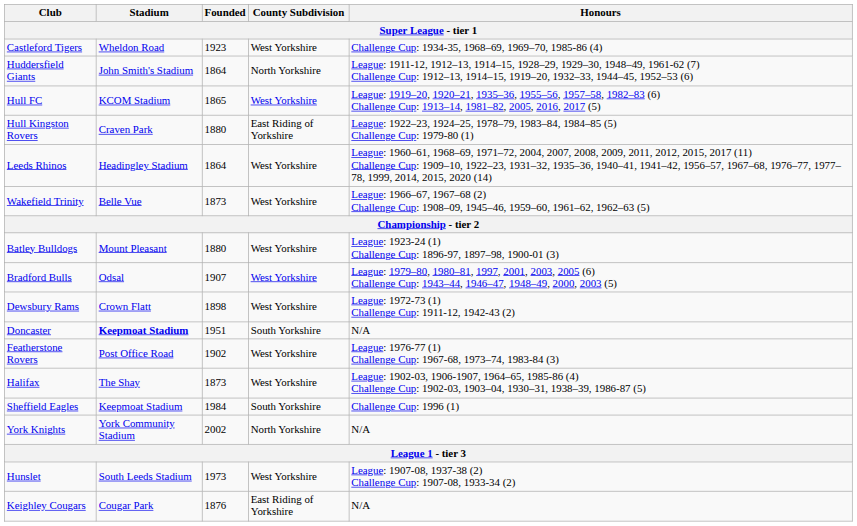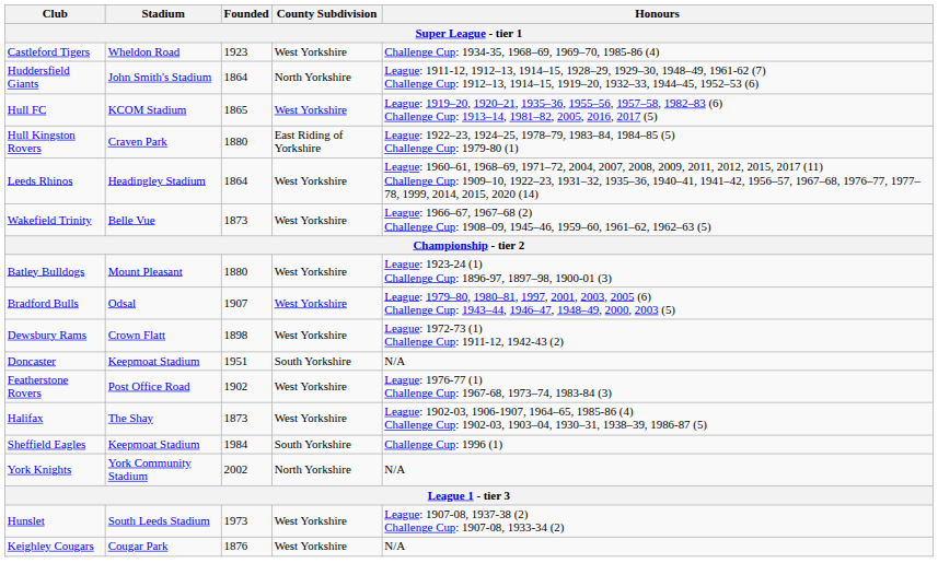 <table class="wikitable">
 <tr>
 <th>Club</th>
 <th>Stadium</th>
 <th>Founded</th>
 <th>County Subdivision</th>
 <th>Honours</th>
 </tr>
 <tr>
 <th colspan=5><a href='#'>Super League</a> - tier 1</th>
 </tr>
 <tr>
 <td><a href='#'>Castleford Tigers</a></td>
 <td><a href='#'>Wheldon Road</a></td>
 <td>1923</td>
 <td>West Yorkshire</td>
 <td><a href='#'>Challenge Cup</a>: 1934-35, 1968–69, 1969–70, 1985-86 (4)</td>
 </tr>
 <tr>
 <td><a href='#'>Huddersfield Giants</a></td>
 <td><a href='#'>John Smith's Stadium</a></td>
 <td>1864</td>
 <td>North Yorkshire</td>
 <td><a href='#'>League</a>: 1911-12, 1912–13, 1914–15, 1928–29, 1929–30, 1948–49, 1961-62 (7)<br><a href='#'>Challenge Cup</a>: 1912–13, 1914–15, 1919–20, 1932–33, 1944–45, 1952–53 (6)</td>
 </tr>
 <tr>
 <td><a href='#'>Hull FC</a></td>
 <td><a href='#'>KCOM Stadium</a></td>
 <td>1865</td>
 <td><a href='#'>West Yorkshire</a></td>
 <td><a href='#'>League</a>: <a href='#'>1919–20</a>, <a href='#'>1920–21</a>, <a href='#'>1935–36</a>, <a href='#'>1955–56</a>, <a href='#'>1957–58</a>, <a href='#'>1982–83</a> (6)<br><a href='#'>Challenge Cup</a>: <a href='#'>1913–14</a>, <a href='#'>1981–82</a>, <a href='#'>2005</a>, <a href='#'>2016</a>, <a href='#'>2017</a> (5)</td>
 </tr>
 <tr>
 <td><a href='#'>Hull Kingston Rovers</a></td>
 <td><a href='#'>Craven Park</a></td>
 <td>1880</td>
 <td>East Riding of Yorkshire</td>
 <td><a href='#'>League</a>: 1922–23, 1924–25, 1978–79, 1983–84, 1984–85 (5)<br><a href='#'>Challenge Cup</a>: 1979-80 (1)</td>
 </tr>
 <tr>
 <td><a href='#'>Leeds Rhinos</a></td>
 <td><a href='#'>Headingley Stadium</a></td>
 <td>1864</td>
 <td>West Yorkshire</td>
 <td><a href='#'>League</a>: 1960–61, 1968–69, 1971–72, 2004, 2007, 2008, 2009, 2011, 2012, 2015, 2017 (11)<br><a href='#'>Challenge Cup</a>: 1909–10, 1922–23, 1931–32, 1935–36, 1940–41, 1941–42, 1956–57, 1967–68, 1976–77, 1977–78, 1999, 2014, 2015, 2020 (14)</td>
 </tr>
 <tr>
 <td><a href='#'>Wakefield Trinity</a></td>
 <td><a href='#'>Belle Vue</a></td>
 <td>1873</td>
 <td>West Yorkshire</td>
 <td><a href='#'>League</a>: 1966–67, 1967–68 (2)<br><a href='#'>Challenge Cup</a>: 1908–09, 1945–46, 1959–60, 1961–62, 1962–63 (5)</td>
 </tr>
 <tr>
 <th colspan=5><a href='#'>Championship</a> - tier 2</th>
 </tr>
 <tr>
 <td><a href='#'>Batley Bulldogs</a></td>
 <td><a href='#'>Mount Pleasant</a></td>
 <td>1880</td>
 <td>West Yorkshire</td>
 <td><a href='#'>League</a>: 1923-24 (1)<br><a href='#'>Challenge Cup</a>: 1896-97, 1897–98, 1900-01 (3)</td>
 </tr>
 <tr>
 <td><a href='#'>Bradford Bulls</a></td>
 <td><a href='#'>Odsal</a></td>
 <td>1907</td>
 <td><a href='#'>West Yorkshire</a></td>
 <td><a href='#'>League</a>: <a href='#'>1979–80</a>, <a href='#'>1980–81</a>, <a href='#'>1997</a>, <a href='#'>2001</a>, <a href='#'>2003</a>, <a href='#'>2005</a> (6)<br><a href='#'>Challenge Cup</a>: <a href='#'>1943–44</a>, <a href='#'>1946–47</a>, <a href='#'>1948–49</a>, <a href='#'>2000</a>, <a href='#'>2003</a> (5)</td>
 </tr>
 <tr>
 <td><a href='#'>Dewsbury Rams</a></td>
 <td><a href='#'>Crown Flatt</a></td>
 <td>1898</td>
 <td>West Yorkshire</td>
 <td><a href='#'>League</a>: 1972-73 (1)<br><a href='#'>Challenge Cup</a>: 1911-12, 1942-43 (2)</td>
 </tr>
 <tr>
 <td><a href='#'>Doncaster</a></td>
-<td><strong><a href='#'>Keepmoat Stadium</a></strong></td>
+<td><a href='#'>Keepmoat Stadium</a></td>
 <td>1951</td>
 <td>South Yorkshire</td>
 <td>N/A</td>
 </tr>
 <tr>
 <td><a href='#'>Featherstone Rovers</a></td>
 <td><a href='#'>Post Office Road</a></td>
 <td>1902</td>
 <td>West Yorkshire</td>
 <td><a href='#'>League</a>: 1976-77 (1)<br><a href='#'>Challenge Cup</a>: 1967-68, 1973–74, 1983-84 (3)</td>
 </tr>
 <tr>
 <td><a href='#'>Halifax</a></td>
 <td><a href='#'>The Shay</a></td>
 <td>1873</td>
 <td>West Yorkshire</td>
 <td><a href='#'>League</a>: 1902-03, 1906-1907, 1964–65, 1985-86 (4)<br><a href='#'>Challenge Cup</a>:  1902-03, 1903–04, 1930–31, 1938–39, 1986-87 (5)</td>
 </tr>
 <tr>
 <td><a href='#'>Sheffield Eagles</a></td>
 <td><a href='#'>Keepmoat Stadium</a></td>
 <td>1984</td>
 <td>South Yorkshire</td>
 <td><a href='#'>Challenge Cup</a>: 1996 (1)</td>
 </tr>
 <tr>
 <td><a href='#'>York Knights</a></td>
 <td><a href='#'>York Community Stadium</a></td>
 <td>2002</td>
 <td>North Yorkshire</td>
 <td>N/A</td>
 </tr>
 <tr>
 <th colspan=5><a href='#'>League 1</a> - tier 3</th>
 </tr>
 <tr>
 <td><a href='#'>Hunslet</a></td>
 <td><a href='#'>South Leeds Stadium</a></td>
 <td>1973</td>
 <td>West Yorkshire</td>
 <td><a href='#'>League</a>: 1907-08, 1937-38 (2)<br><a href='#'>Challenge Cup</a>: 1907-08, 1933-34 (2)</td>
 </tr>
 <tr>
 <td><a href='#'>Keighley Cougars</a></td>
 <td><a href='#'>Cougar Park</a></td>
 <td>1876</td>
-<td>East Riding of Yorkshire</td>
+<td>West Yorkshire</td>
 <td>N/A</td>
 </tr>
 </table>
